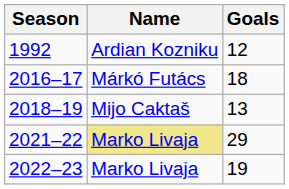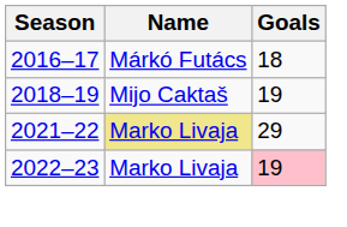 <table class="wikitable">
 <tr>
 <th>Season</th>
 <th>Name</th>
 <th>Goals</th>
-</tr>
-<tr>
-<td><a href='#'>1992</a></td>
-<td> <a href='#'>Ardian Kozniku</a></td>
-<td>12</td>
 </tr>
 <tr>
 <td><a href='#'>2016–17</a></td>
 <td> <a href='#'>Márkó Futács</a></td>
 <td>18</td>
 </tr>
 <tr>
 <td><a href='#'>2018–19</a></td>
 <td> <a href='#'>Mijo Caktaš</a></td>
-<td>13</td>
+<td>19</td>
 </tr>
 <tr>
 <td><a href='#'>2021–22</a></td>
 <td style="background: khaki;"> <a href='#'>Marko Livaja</a></td>
 <td>29</td>
 </tr>
 <tr>
 <td><a href='#'>2022–23</a></td>
 <td> <a href='#'>Marko Livaja</a></td>
-<td>19</td>
+<td style="background: pink;">19</td>
 </tr>
 </table>
